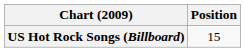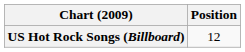 <table class="wikitable sortable plainrowheaders" style="text-align:center">
 <tr>
 <th>Chart (2009)</th>
 <th>Position</th>
 </tr>
 <tr>
 <th scope="row">US Hot Rock Songs (<em>Billboard</em>)</th>
-<td>15</td>
+<td>12</td>
 </tr>
 </table>
